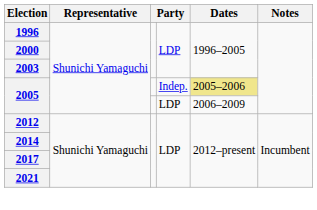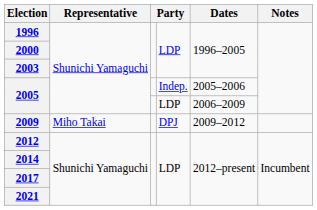 <table class=wikitable>
 <tr valign=bottom>
 <th>Election</th>
 <th>Representative</th>
 <th colspan="2">Party</th>
 <th>Dates</th>
 <th>Notes</th>
 </tr>
 <tr>
 <th><a href='#'>1996</a></th>
 <td rowspan="6"><a href='#'>Shunichi Yamaguchi</a></td>
 <td rowspan="4" bgcolor=></td>
 <td rowspan="4"><a href='#'>LDP</a></td>
 <td rowspan="4">1996–2005</td>
 <td rowspan="6"></td>
 </tr>
 <tr>
 <th><a href='#'>2000</a></th>
 </tr>
 <tr>
 <th><a href='#'>2003</a></th>
 </tr>
 <tr>
 <th rowspan="3"><a href='#'>2005</a></th>
 </tr>
 <tr>
 <td bgcolor=></td>
 <td><a href='#'>Indep.</a></td>
-<td style="background: khaki;">2005–2006</td>
+<td>2005–2006</td>
 </tr>
 <tr>
 <td bgcolor=></td>
 <td>LDP</td>
 <td>2006–2009</td>
+</tr>
+<tr>
+<th><a href='#'>2009</a></th>
+<td><a href='#'>Miho Takai</a></td>
+<td bgcolor=></td>
+<td><a href='#'>DPJ</a></td>
+<td>2009–2012</td>
+<td></td>
 </tr>
 <tr>
 <th><a href='#'>2012</a></th>
 <td rowspan="4">Shunichi Yamaguchi</td>
 <td rowspan="4" bgcolor=></td>
 <td rowspan="4">LDP</td>
 <td rowspan="4">2012–present</td>
 <td rowspan="4">Incumbent</td>
 </tr>
 <tr>
 <th><a href='#'>2014</a></th>
 </tr>
 <tr>
 <th><a href='#'>2017</a></th>
 </tr>
 <tr>
 <th><a href='#'>2021</a></th>
 </tr>
 </table>
